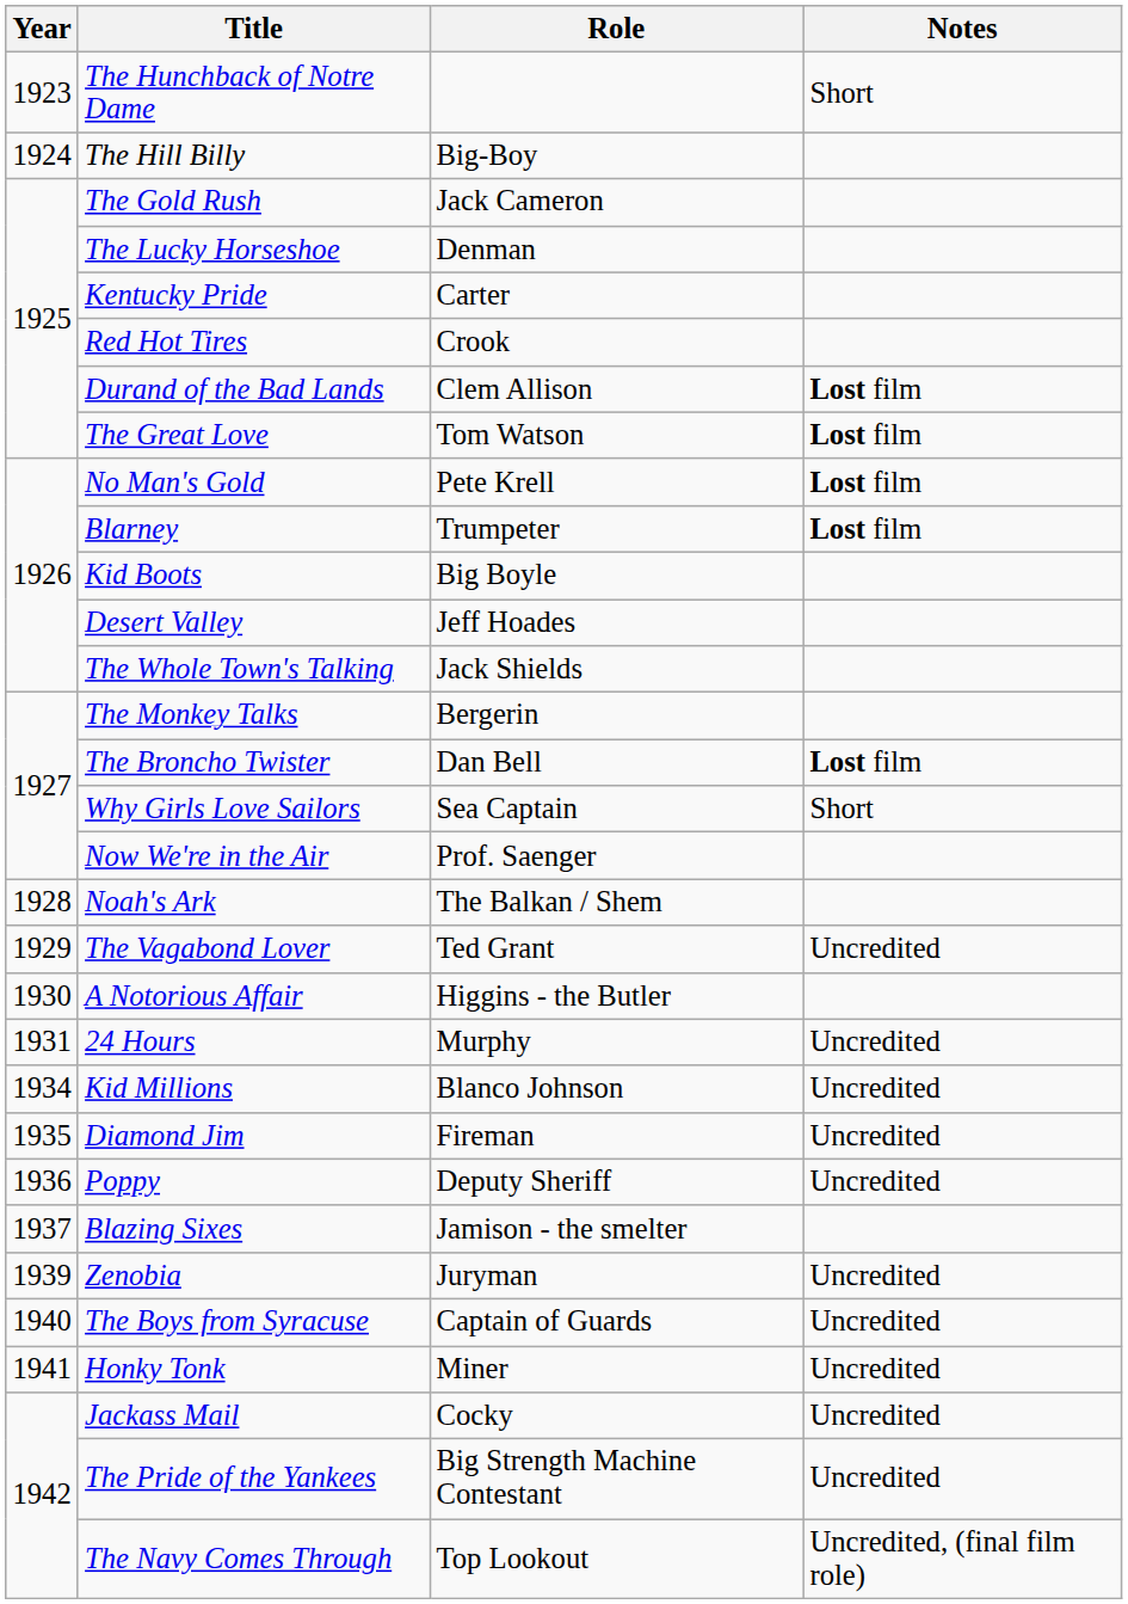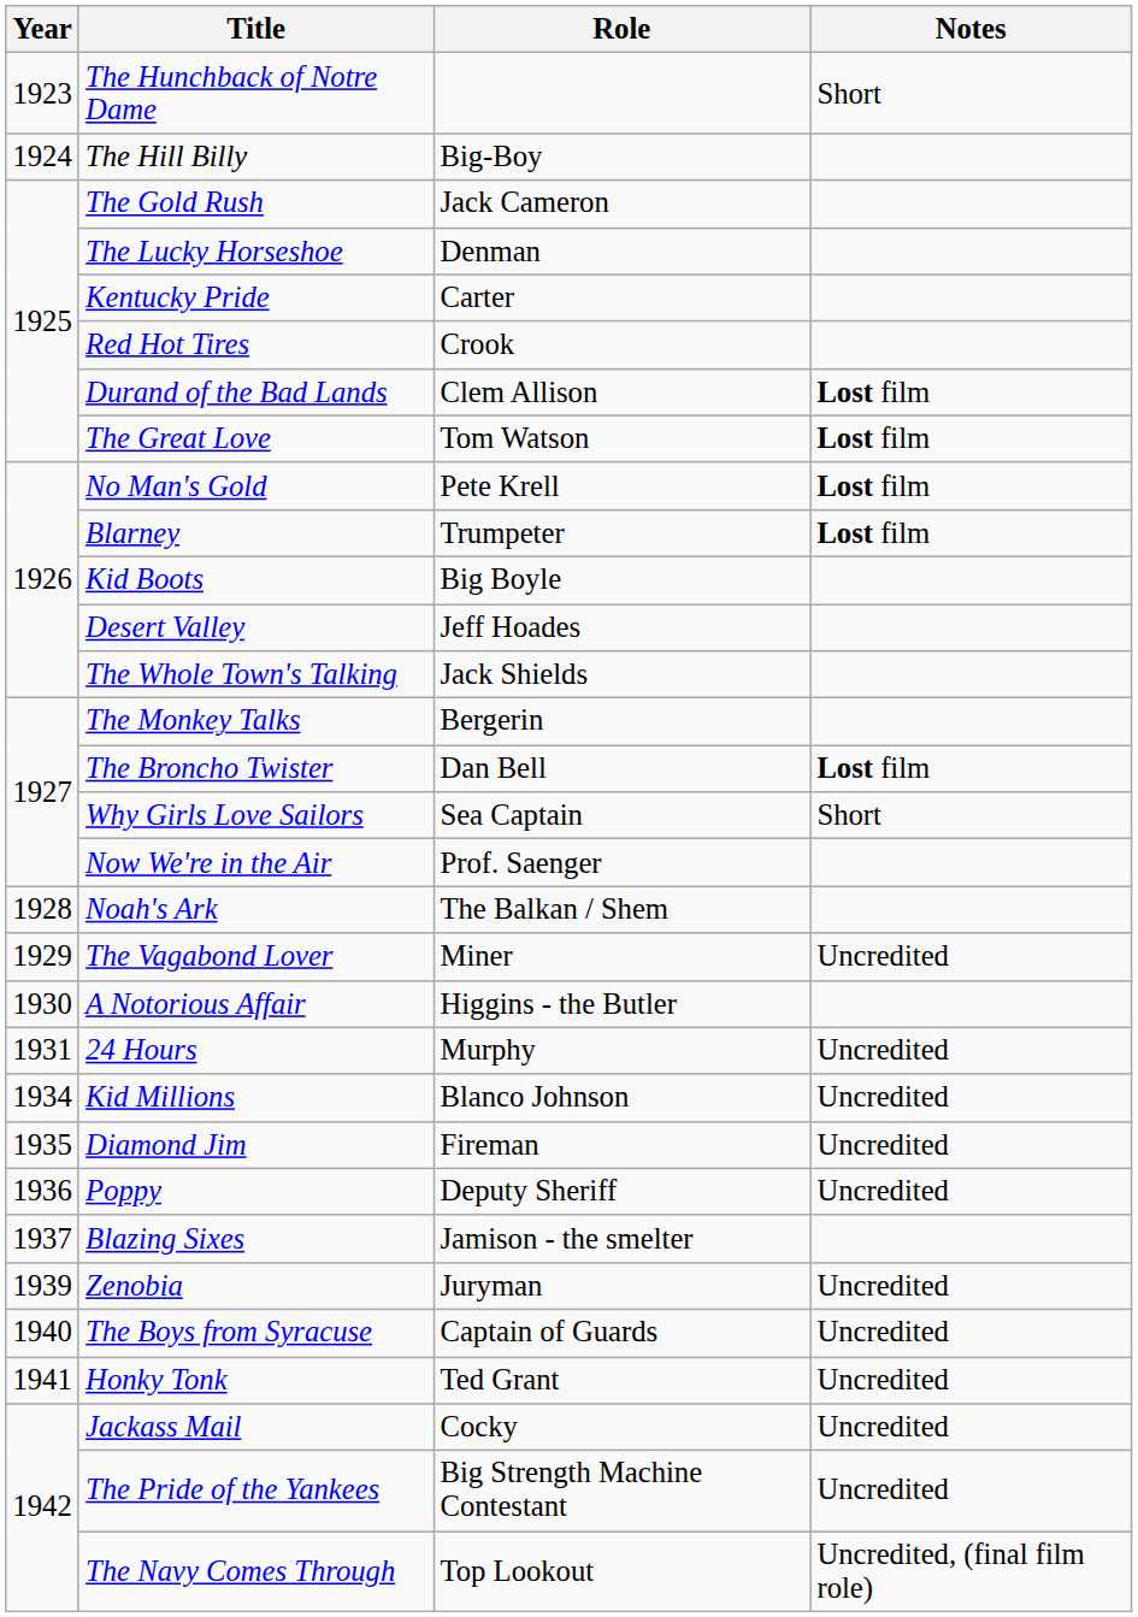 <table class="wikitable">
 <tr>
 <th>Year</th>
 <th>Title</th>
 <th>Role</th>
 <th>Notes</th>
 </tr>
 <tr>
 <td>1923</td>
 <td><em><a href='#'>The Hunchback of Notre Dame</a></em></td>
 <td></td>
 <td>Short</td>
 </tr>
 <tr>
 <td>1924</td>
 <td><em>The Hill Billy</em></td>
 <td>Big-Boy</td>
 <td></td>
 </tr>
 <tr>
 <td rowspan=6>1925</td>
 <td><em><a href='#'>The Gold Rush</a></em></td>
 <td>Jack Cameron</td>
 <td></td>
 </tr>
 <tr>
 <td><em><a href='#'>The Lucky Horseshoe</a></em></td>
 <td>Denman</td>
 <td></td>
 </tr>
 <tr>
 <td><em><a href='#'>Kentucky Pride</a></em></td>
 <td>Carter</td>
 <td></td>
 </tr>
 <tr>
 <td><em><a href='#'>Red Hot Tires</a></em></td>
 <td>Crook</td>
 <td></td>
 </tr>
 <tr>
 <td><em><a href='#'>Durand of the Bad Lands</a></em></td>
 <td>Clem Allison</td>
 <td><strong>Lost</strong> film</td>
 </tr>
 <tr>
 <td><em><a href='#'>The Great Love</a></em></td>
 <td>Tom Watson</td>
 <td><strong>Lost</strong> film</td>
 </tr>
 <tr>
 <td rowspan=5>1926</td>
 <td><em><a href='#'>No Man's Gold</a></em></td>
 <td>Pete Krell</td>
 <td><strong>Lost</strong> film</td>
 </tr>
 <tr>
 <td><em><a href='#'>Blarney</a></em></td>
 <td>Trumpeter</td>
 <td><strong>Lost</strong> film</td>
 </tr>
 <tr>
 <td><em><a href='#'>Kid Boots</a></em></td>
 <td>Big Boyle</td>
 <td></td>
 </tr>
 <tr>
 <td><em><a href='#'>Desert Valley</a></em></td>
 <td>Jeff Hoades</td>
 <td></td>
 </tr>
 <tr>
 <td><em><a href='#'>The Whole Town's Talking</a></em></td>
 <td>Jack Shields</td>
 <td></td>
 </tr>
 <tr>
 <td rowspan=4>1927</td>
 <td><em><a href='#'>The Monkey Talks</a></em></td>
 <td>Bergerin</td>
 <td></td>
 </tr>
 <tr>
 <td><em><a href='#'>The Broncho Twister</a></em></td>
 <td>Dan Bell</td>
 <td><strong>Lost</strong> film</td>
 </tr>
 <tr>
 <td><em><a href='#'>Why Girls Love Sailors</a></em></td>
 <td>Sea Captain</td>
 <td>Short</td>
 </tr>
 <tr>
 <td><em><a href='#'>Now We're in the Air</a></em></td>
 <td>Prof. Saenger</td>
 <td></td>
 </tr>
 <tr>
 <td>1928</td>
 <td><em><a href='#'>Noah's Ark</a></em></td>
 <td>The Balkan / Shem</td>
 <td></td>
 </tr>
 <tr>
 <td>1929</td>
 <td><em><a href='#'>The Vagabond Lover</a></em></td>
-<td>Ted Grant</td>
+<td>Miner</td>
 <td>Uncredited</td>
 </tr>
 <tr>
 <td>1930</td>
 <td><em><a href='#'>A Notorious Affair</a></em></td>
 <td>Higgins - the Butler</td>
 <td></td>
 </tr>
 <tr>
 <td>1931</td>
 <td><em><a href='#'>24 Hours</a></em></td>
 <td>Murphy</td>
 <td>Uncredited</td>
 </tr>
 <tr>
 <td>1934</td>
 <td><em><a href='#'>Kid Millions</a></em></td>
 <td>Blanco Johnson</td>
 <td>Uncredited</td>
 </tr>
 <tr>
 <td>1935</td>
 <td><em><a href='#'>Diamond Jim</a></em></td>
 <td>Fireman</td>
 <td>Uncredited</td>
 </tr>
 <tr>
 <td>1936</td>
 <td><em><a href='#'>Poppy</a></em></td>
 <td>Deputy Sheriff</td>
 <td>Uncredited</td>
 </tr>
 <tr>
 <td>1937</td>
 <td><em><a href='#'>Blazing Sixes</a></em></td>
 <td>Jamison - the smelter</td>
 <td></td>
 </tr>
 <tr>
 <td>1939</td>
 <td><em><a href='#'>Zenobia</a></em></td>
 <td>Juryman</td>
 <td>Uncredited</td>
 </tr>
 <tr>
 <td>1940</td>
 <td><em><a href='#'>The Boys from Syracuse</a></em></td>
 <td>Captain of Guards</td>
 <td>Uncredited</td>
 </tr>
 <tr>
 <td>1941</td>
 <td><em><a href='#'>Honky Tonk</a></em></td>
-<td>Miner</td>
+<td>Ted Grant</td>
 <td>Uncredited</td>
 </tr>
 <tr>
 <td rowspan=3>1942</td>
 <td><em><a href='#'>Jackass Mail</a></em></td>
 <td>Cocky</td>
 <td>Uncredited</td>
 </tr>
 <tr>
 <td><em><a href='#'>The Pride of the Yankees</a></em></td>
 <td>Big Strength Machine Contestant</td>
 <td>Uncredited</td>
 </tr>
 <tr>
 <td><em><a href='#'>The Navy Comes Through</a></em></td>
 <td>Top Lookout</td>
 <td>Uncredited, (final film role)</td>
 </tr>
 </table>
